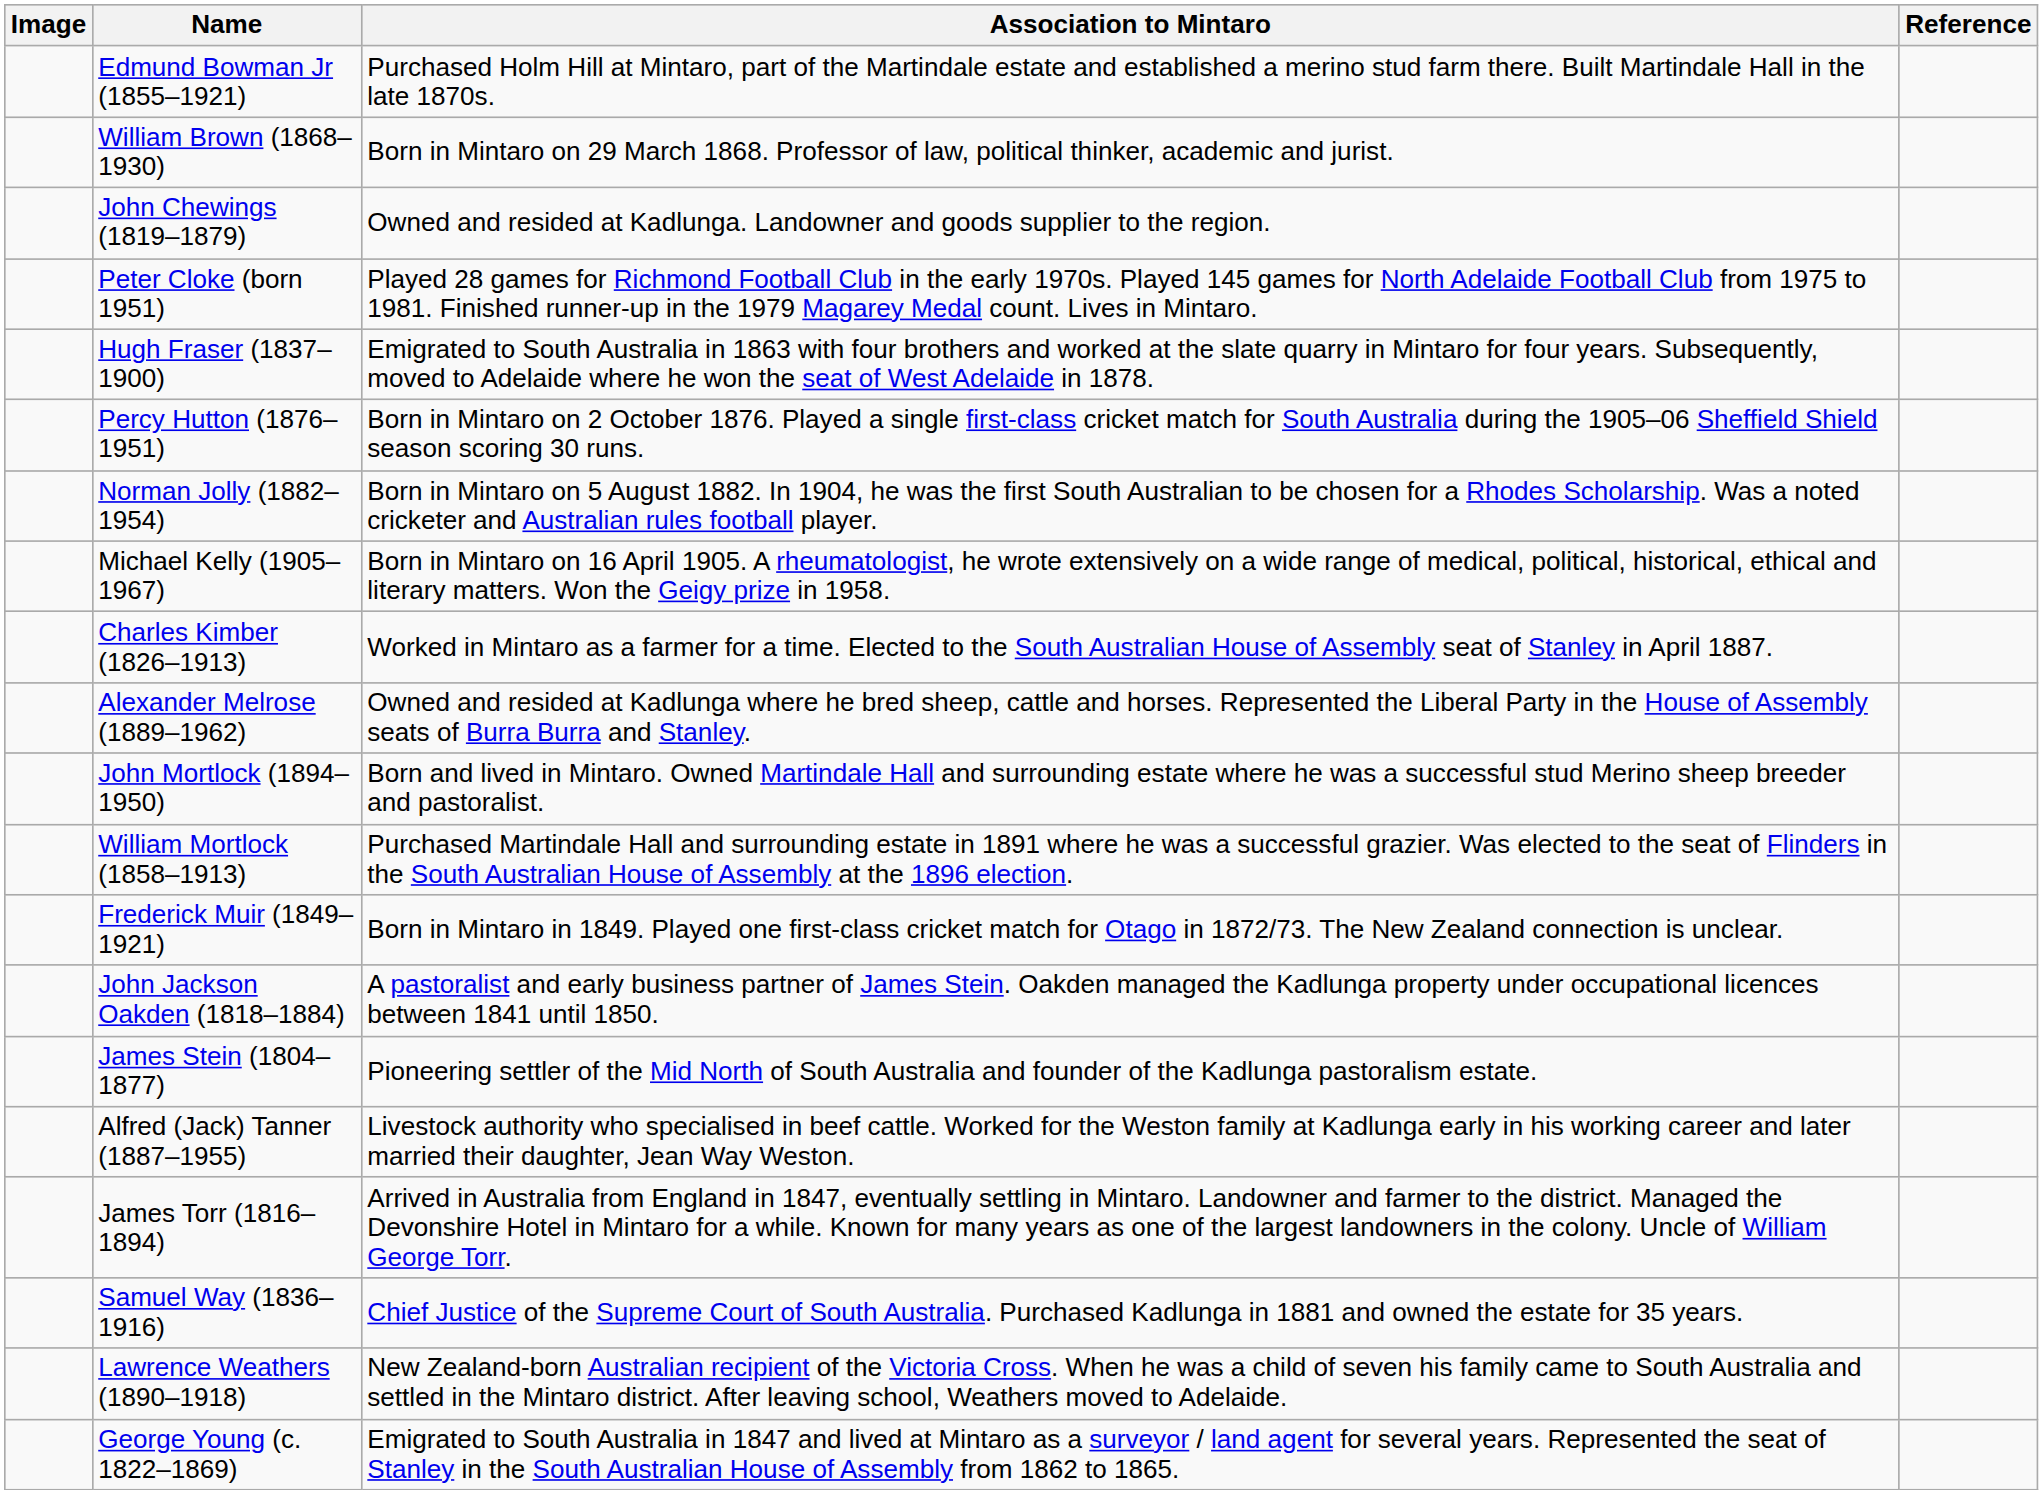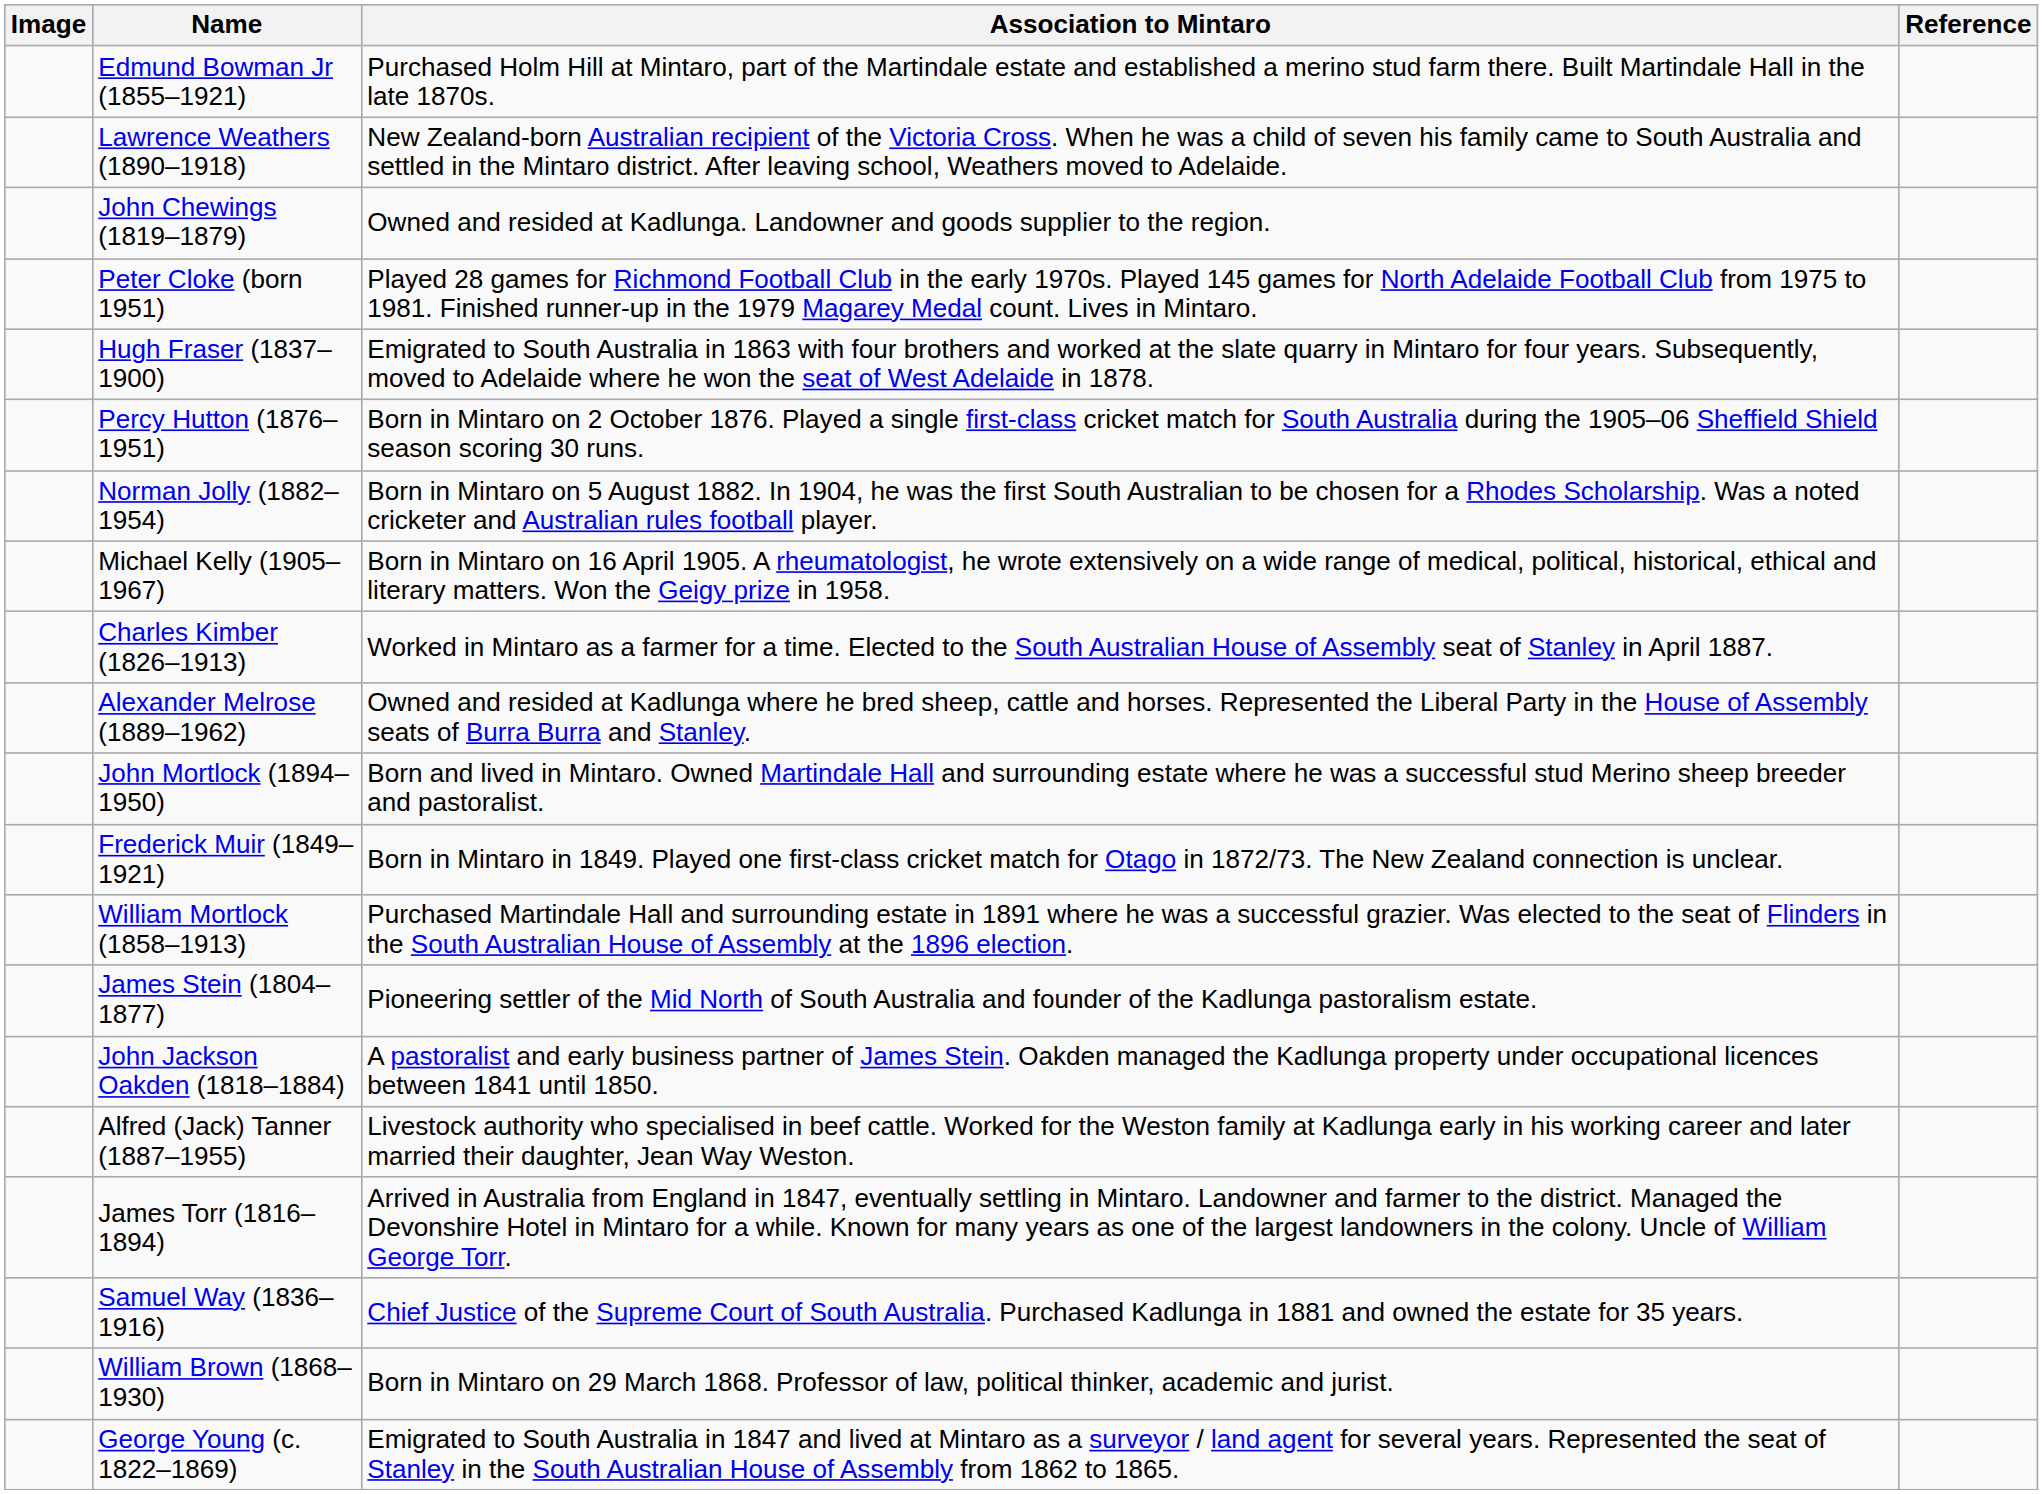 <table class="wikitable">
 <tr>
 <th>Image</th>
 <th>Name</th>
 <th>Association to Mintaro</th>
 <th>Reference</th>
 </tr>
 <tr>
 <td></td>
 <td><a href='#'>Edmund Bowman Jr</a> (1855–1921)</td>
 <td>Purchased Holm Hill at Mintaro, part of the Martindale estate and established a merino stud farm there. Built Martindale Hall in the late 1870s.</td>
 <td></td>
 </tr>
 <tr>
 <td></td>
-<td><a href='#'>William Brown</a> (1868–1930)</td>
-<td>Born in Mintaro on 29 March 1868. Professor of law, political thinker, academic and jurist.</td>
+<td><a href='#'>Lawrence Weathers</a> (1890–1918)</td>
+<td>New Zealand-born <a href='#'>Australian recipient</a> of the <a href='#'>Victoria Cross</a>. When he was a child of seven his family came to South Australia and settled in the Mintaro district. After leaving school, Weathers moved to Adelaide.</td>
 <td></td>
 </tr>
 <tr>
 <td></td>
 <td><a href='#'>John Chewings</a> (1819–1879)</td>
 <td>Owned and resided at Kadlunga. Landowner and goods supplier to the region.</td>
 <td></td>
 </tr>
 <tr>
 <td></td>
 <td><a href='#'>Peter Cloke</a> (born 1951)</td>
 <td>Played 28 games for <a href='#'>Richmond Football Club</a> in the early 1970s. Played 145 games for <a href='#'>North Adelaide Football Club</a> from 1975 to 1981. Finished runner-up in the 1979 <a href='#'>Magarey Medal</a> count. Lives in Mintaro.</td>
 <td></td>
 </tr>
 <tr>
 <td></td>
 <td><a href='#'>Hugh Fraser</a> (1837–1900)</td>
 <td>Emigrated to South Australia in 1863 with four brothers and worked at the slate quarry in Mintaro for four years. Subsequently, moved to Adelaide where he won the <a href='#'>seat of West Adelaide</a> in 1878.</td>
 <td></td>
 </tr>
 <tr>
 <td></td>
 <td><a href='#'>Percy Hutton</a> (1876–1951)</td>
 <td>Born in Mintaro on 2 October 1876. Played a single <a href='#'>first-class</a> cricket match for <a href='#'>South Australia</a> during the 1905–06 <a href='#'>Sheffield Shield</a> season scoring 30 runs.</td>
 <td></td>
 </tr>
 <tr>
 <td></td>
 <td><a href='#'>Norman Jolly</a> (1882–1954)</td>
 <td>Born in Mintaro on 5 August 1882. In 1904, he was the first South Australian to be chosen for a <a href='#'>Rhodes Scholarship</a>. Was a noted cricketer and <a href='#'>Australian rules football</a> player.</td>
 <td></td>
 </tr>
 <tr>
 <td></td>
 <td>Michael Kelly (1905–1967)</td>
 <td>Born in Mintaro on 16 April 1905. A <a href='#'>rheumatologist</a>, he wrote extensively on a wide range of medical, political, historical, ethical and literary matters. Won the <a href='#'>Geigy prize</a> in 1958.</td>
 <td></td>
 </tr>
 <tr>
 <td></td>
 <td><a href='#'>Charles Kimber</a> (1826–1913)</td>
 <td>Worked in Mintaro as a farmer for a time. Elected to the <a href='#'>South Australian House of Assembly</a> seat of <a href='#'>Stanley</a> in April 1887.</td>
 <td></td>
 </tr>
 <tr>
 <td></td>
 <td><a href='#'>Alexander Melrose</a> (1889–1962)</td>
 <td>Owned and resided at Kadlunga where he bred sheep, cattle and horses. Represented the Liberal Party in the <a href='#'>House of Assembly</a> seats of <a href='#'>Burra Burra</a> and <a href='#'>Stanley</a>.</td>
 <td></td>
 </tr>
 <tr>
 <td></td>
 <td><a href='#'>John Mortlock</a> (1894–1950)</td>
 <td>Born and lived in Mintaro. Owned <a href='#'>Martindale Hall</a> and surrounding estate where he was a successful stud Merino sheep breeder and pastoralist.</td>
 <td></td>
 </tr>
 <tr>
 <td></td>
+<td><a href='#'>Frederick Muir</a> (1849–1921)</td>
+<td>Born in Mintaro in 1849. Played one first-class cricket match for <a href='#'>Otago</a> in 1872/73. The New Zealand connection is unclear.</td>
+<td></td>
+</tr>
+<tr>
+<td></td>
 <td><a href='#'>William Mortlock</a> (1858–1913)</td>
 <td>Purchased Martindale Hall and surrounding estate in 1891 where he was a successful grazier.  Was elected to the seat of <a href='#'>Flinders</a> in the <a href='#'>South Australian House of Assembly</a> at the <a href='#'>1896 election</a>.</td>
 <td></td>
 </tr>
 <tr>
 <td></td>
-<td><a href='#'>Frederick Muir</a> (1849–1921)</td>
-<td>Born in Mintaro in 1849. Played one first-class cricket match for <a href='#'>Otago</a> in 1872/73. The New Zealand connection is unclear.</td>
+<td><a href='#'>James Stein</a> (1804–1877)</td>
+<td>Pioneering settler of the <a href='#'>Mid North</a> of South Australia and founder of the Kadlunga pastoralism estate.</td>
 <td></td>
 </tr>
 <tr>
 <td></td>
 <td><a href='#'>John Jackson Oakden</a> (1818–1884)</td>
 <td>A <a href='#'>pastoralist</a> and early business partner of <a href='#'>James Stein</a>. Oakden managed the Kadlunga property under occupational licences between 1841 until 1850.</td>
-<td></td>
-</tr>
-<tr>
-<td></td>
-<td><a href='#'>James Stein</a> (1804–1877)</td>
-<td>Pioneering settler of the <a href='#'>Mid North</a> of South Australia and founder of the Kadlunga pastoralism estate.</td>
 <td></td>
 </tr>
 <tr>
 <td></td>
 <td>Alfred (Jack) Tanner (1887–1955)</td>
 <td>Livestock authority who specialised in beef cattle. Worked for the Weston family at Kadlunga early in his working career and later married their daughter, Jean Way Weston.</td>
 <td></td>
 </tr>
 <tr>
 <td></td>
 <td>James Torr (1816–1894)</td>
 <td>Arrived in Australia from England in 1847, eventually settling in Mintaro. Landowner and farmer to the district. Managed the Devonshire Hotel in Mintaro for a while. Known for many years as one of the largest landowners in the colony. Uncle of <a href='#'>William George Torr</a>.</td>
 <td></td>
 </tr>
 <tr>
 <td></td>
 <td><a href='#'>Samuel Way</a> (1836–1916)</td>
 <td><a href='#'>Chief Justice</a> of the <a href='#'>Supreme Court of South Australia</a>. Purchased Kadlunga in 1881 and owned the estate for 35 years.</td>
 <td></td>
 </tr>
 <tr>
 <td></td>
-<td><a href='#'>Lawrence Weathers</a> (1890–1918)</td>
-<td>New Zealand-born <a href='#'>Australian recipient</a> of the <a href='#'>Victoria Cross</a>. When he was a child of seven his family came to South Australia and settled in the Mintaro district. After leaving school, Weathers moved to Adelaide.</td>
+<td><a href='#'>William Brown</a> (1868–1930)</td>
+<td>Born in Mintaro on 29 March 1868. Professor of law, political thinker, academic and jurist.</td>
 <td></td>
 </tr>
 <tr>
 <td></td>
 <td><a href='#'>George Young</a> (c. 1822–1869)</td>
 <td>Emigrated to South Australia in 1847 and lived at Mintaro as a <a href='#'>surveyor</a> / <a href='#'>land agent</a> for several years. Represented the seat of <a href='#'>Stanley</a> in the <a href='#'>South Australian House of Assembly</a> from 1862 to 1865.</td>
 <td></td>
 </tr>
 </table>
